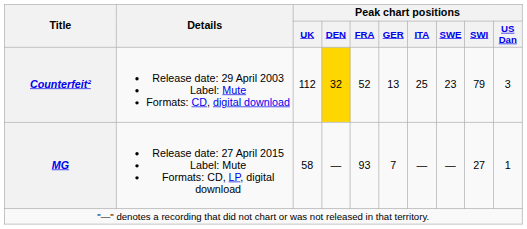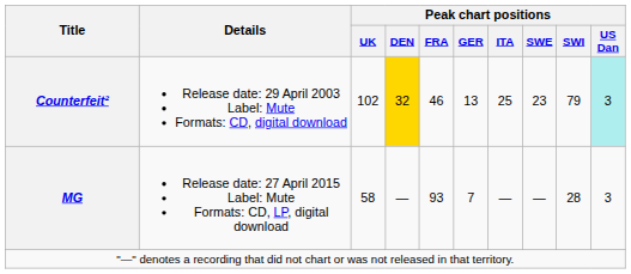 <table class="wikitable plainrowheaders" style="text-align:center;">
 <tr>
 <th scope="col" rowspan="2" style="width:10em;">Title</th>
 <th scope="col" rowspan="2" style="width:16em;">Details</th>
 <th scope="col" colspan="8">Peak chart positions</th>
 </tr>
 <tr>
 <th scope="col" style="width:2.5em;font-size:90%;"><a href='#'>UK</a><br></th>
 <th scope="col" style="width:2.5em;font-size:90%;"><a href='#'>DEN</a><br></th>
 <th scope="col" style="width:2.5em;font-size:90%;"><a href='#'>FRA</a><br></th>
 <th scope="col" style="width:2.5em;font-size:90%;"><a href='#'>GER</a><br></th>
 <th scope="col" style="width:2.5em;font-size:90%;"><a href='#'>ITA</a><br></th>
 <th scope="col" style="width:2.5em;font-size:90%;"><a href='#'>SWE</a><br></th>
 <th scope="col" style="width:2.5em;font-size:90%;"><a href='#'>SWI</a><br></th>
 <th scope="col" style="width:2.5em;font-size:90%;"><a href='#'>US Dan</a><br></th>
 </tr>
 <tr>
 <th scope="row"><em><a href='#'>Counterfeit²</a></em></th>
 <td><br><ul><li>Release date: 29 April 2003</li><li>Label: <a href='#'>Mute</a></li><li>Formats: <a href='#'>CD</a>, <a href='#'>digital download</a></li></ul></td>
-<td>112</td>
+<td>102</td>
 <td style="background: gold;">32</td>
-<td>52</td>
+<td>46</td>
 <td>13</td>
 <td>25</td>
 <td>23</td>
 <td>79</td>
-<td>3</td>
+<td style="background: paleturquoise;">3</td>
 </tr>
 <tr>
 <th scope="row"><em><a href='#'>MG</a></em></th>
 <td><br><ul><li>Release date: 27 April 2015</li><li>Label: Mute</li><li>Formats: CD, <a href='#'>LP</a>, digital download</li></ul></td>
 <td>58</td>
 <td>—</td>
 <td>93</td>
 <td>7</td>
 <td>—</td>
 <td>—</td>
-<td>27</td>
-<td>1</td>
+<td>28</td>
+<td>3</td>
 </tr>
 <tr>
 <td colspan="10" style="font-size:90%;">"—" denotes a recording that did not chart or was not released in that territory.</td>
 </tr>
 </table>
